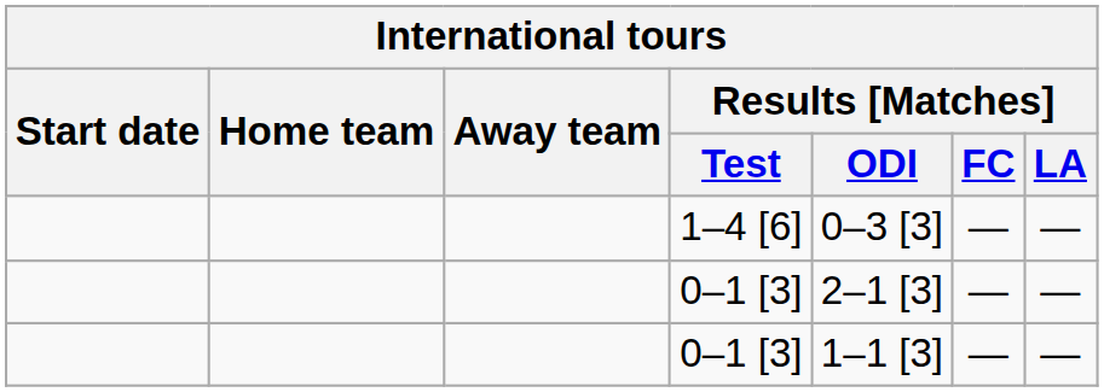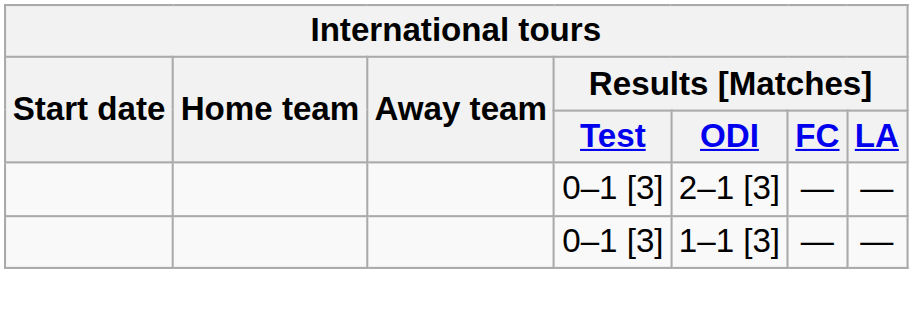 <table class="wikitable">
 <tr>
 <th colspan="7">International tours</th>
 </tr>
 <tr>
 <th rowspan="2">Start date</th>
 <th rowspan="2">Home team</th>
 <th rowspan="2">Away team</th>
 <th colspan="4">Results [Matches]</th>
 </tr>
 <tr>
 <th><a href='#'>Test</a></th>
 <th><a href='#'>ODI</a></th>
 <th><a href='#'>FC</a></th>
 <th><a href='#'>LA</a></th>
 </tr>
 <tr>
 <td><a href='#'></a></td>
 <td></td>
 <td></td>
-<td>1–4 [6]</td>
-<td>0–3 [3]</td>
-<td ; style="text-align:center">—</td>
-<td ; style="text-align:center">—</td>
-</tr>
-<tr>
-<td><a href='#'></a></td>
-<td></td>
-<td></td>
 <td>0–1 [3]</td>
 <td>2–1 [3]</td>
 <td ; style="text-align:center">—</td>
 <td ; style="text-align:center">—</td>
 </tr>
 <tr>
 <td><a href='#'></a></td>
 <td></td>
 <td></td>
 <td>0–1 [3]</td>
 <td>1–1 [3]</td>
 <td ; style="text-align:center">—</td>
 <td ; style="text-align:center">—</td>
 </tr>
 </table>
